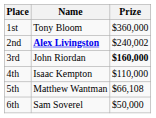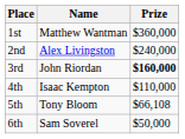 <table class="wikitable">
 <tr>
 <th>Place</th>
 <th>Name</th>
 <th>Prize</th>
 </tr>
 <tr>
 <td>1st</td>
-<td> Tony Bloom</td>
+<td> Matthew Wantman</td>
 <td>$360,000</td>
 </tr>
 <tr>
 <td>2nd</td>
-<td><strong> <a href='#'>Alex Livingston</a></strong></td>
-<td>$240,002</td>
+<td> <a href='#'>Alex Livingston</a></td>
+<td>$240,000</td>
 </tr>
 <tr>
 <td>3rd</td>
 <td> John Riordan</td>
 <td><strong>$160,000</strong></td>
 </tr>
 <tr>
 <td>4th</td>
 <td> Isaac Kempton</td>
 <td>$110,000</td>
 </tr>
 <tr>
 <td>5th</td>
-<td> Matthew Wantman</td>
+<td> Tony Bloom</td>
 <td>$66,108</td>
 </tr>
 <tr>
 <td>6th</td>
 <td> Sam Soverel</td>
 <td>$50,000</td>
 </tr>
 </table>
